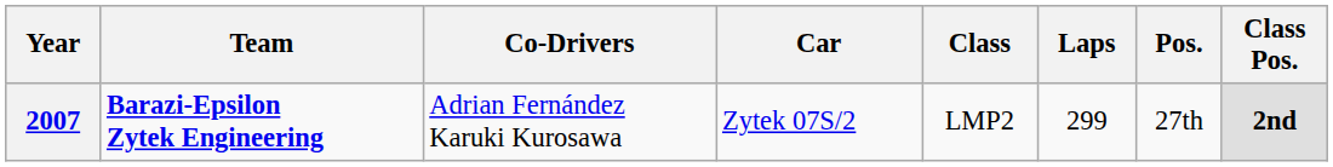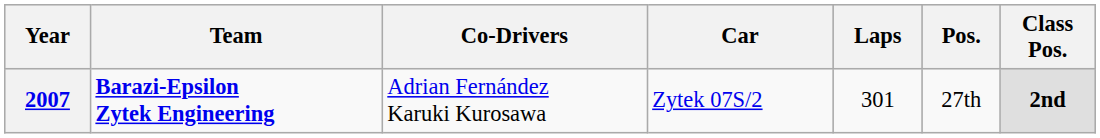 <table class="wikitable" style="text-align:center; font-size:90%; width:700px">
 <tr>
 <th>Year</th>
 <th>Team</th>
 <th>Co-Drivers</th>
 <th>Car</th>
-<th>Class</th>
 <th>Laps</th>
 <th>Pos.</th>
 <th>Class<br>Pos.</th>
 </tr>
 <tr>
 <th><a href='#'>2007</a></th>
 <td align="left" nowrap><strong> <a href='#'>Barazi-Epsilon</a><br> <a href='#'>Zytek Engineering</a></strong></td>
 <td align="left" nowrap> <a href='#'>Adrian Fernández</a><br> Karuki Kurosawa</td>
 <td align="left" nowrap><a href='#'>Zytek 07S/2</a></td>
-<td>LMP2</td>
-<td>299</td>
+<td>301</td>
 <td>27th</td>
 <td style="background:#DFDFDF;"><strong>2nd</strong></td>
 </tr>
 </table>
